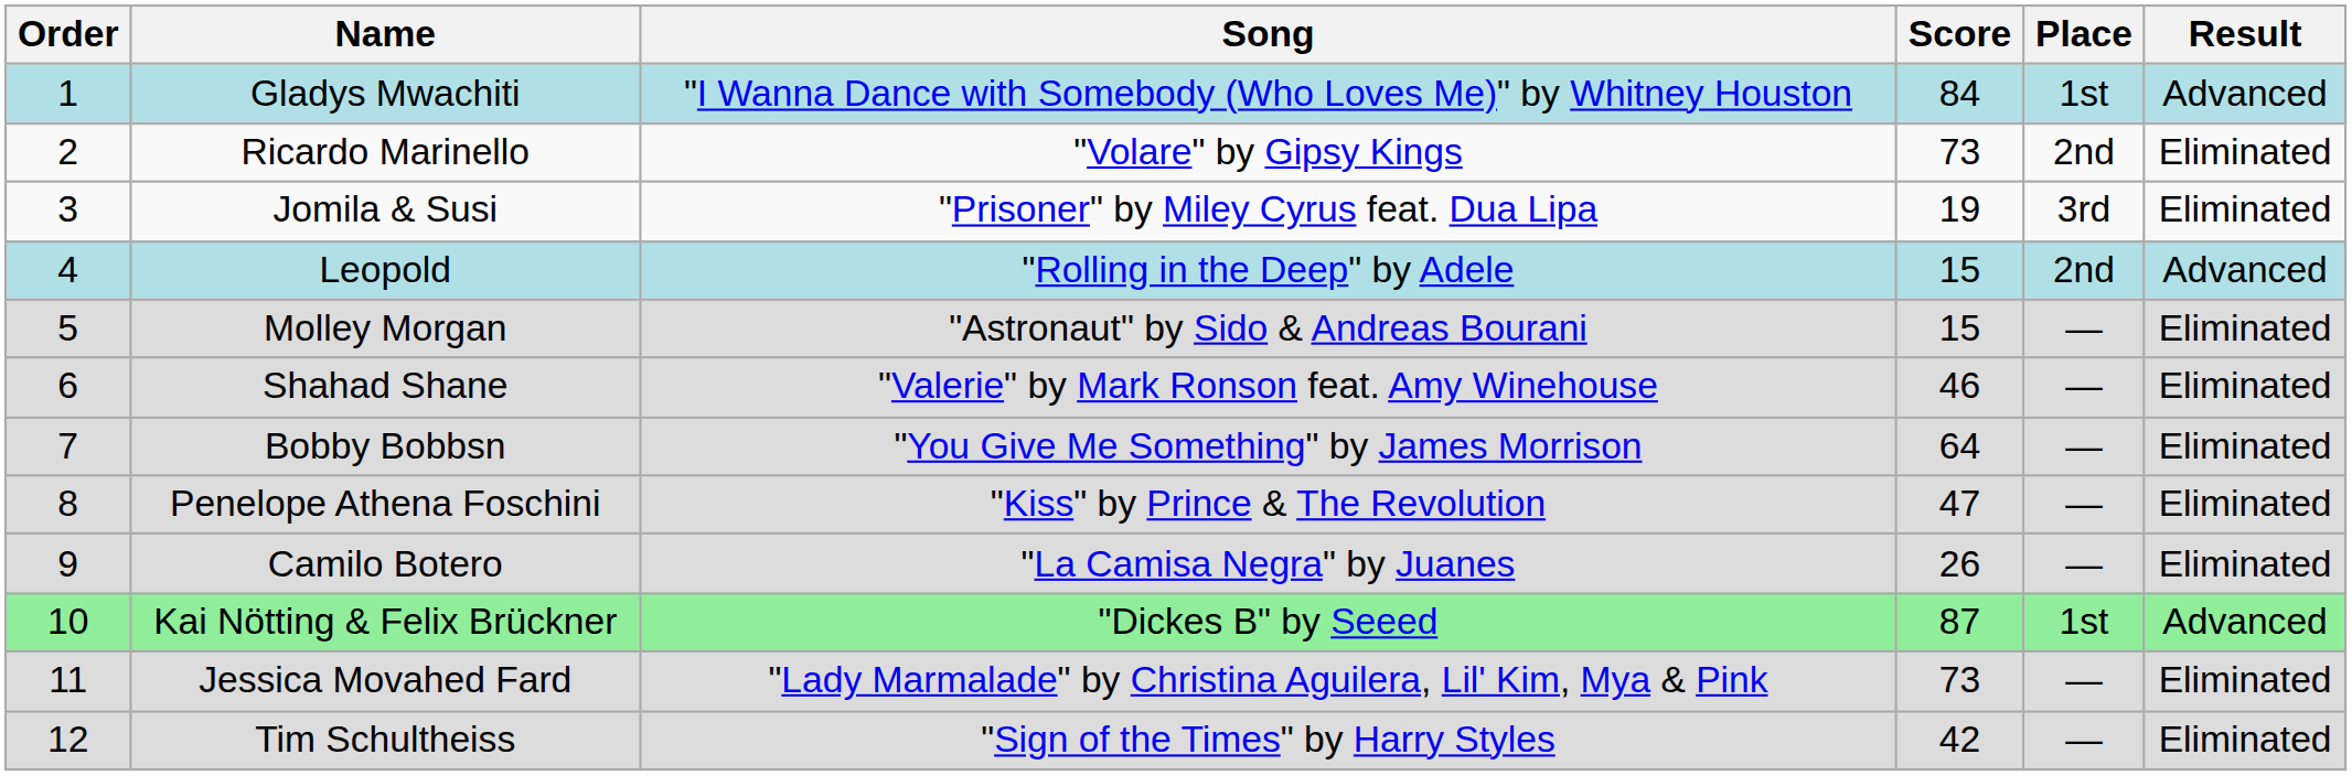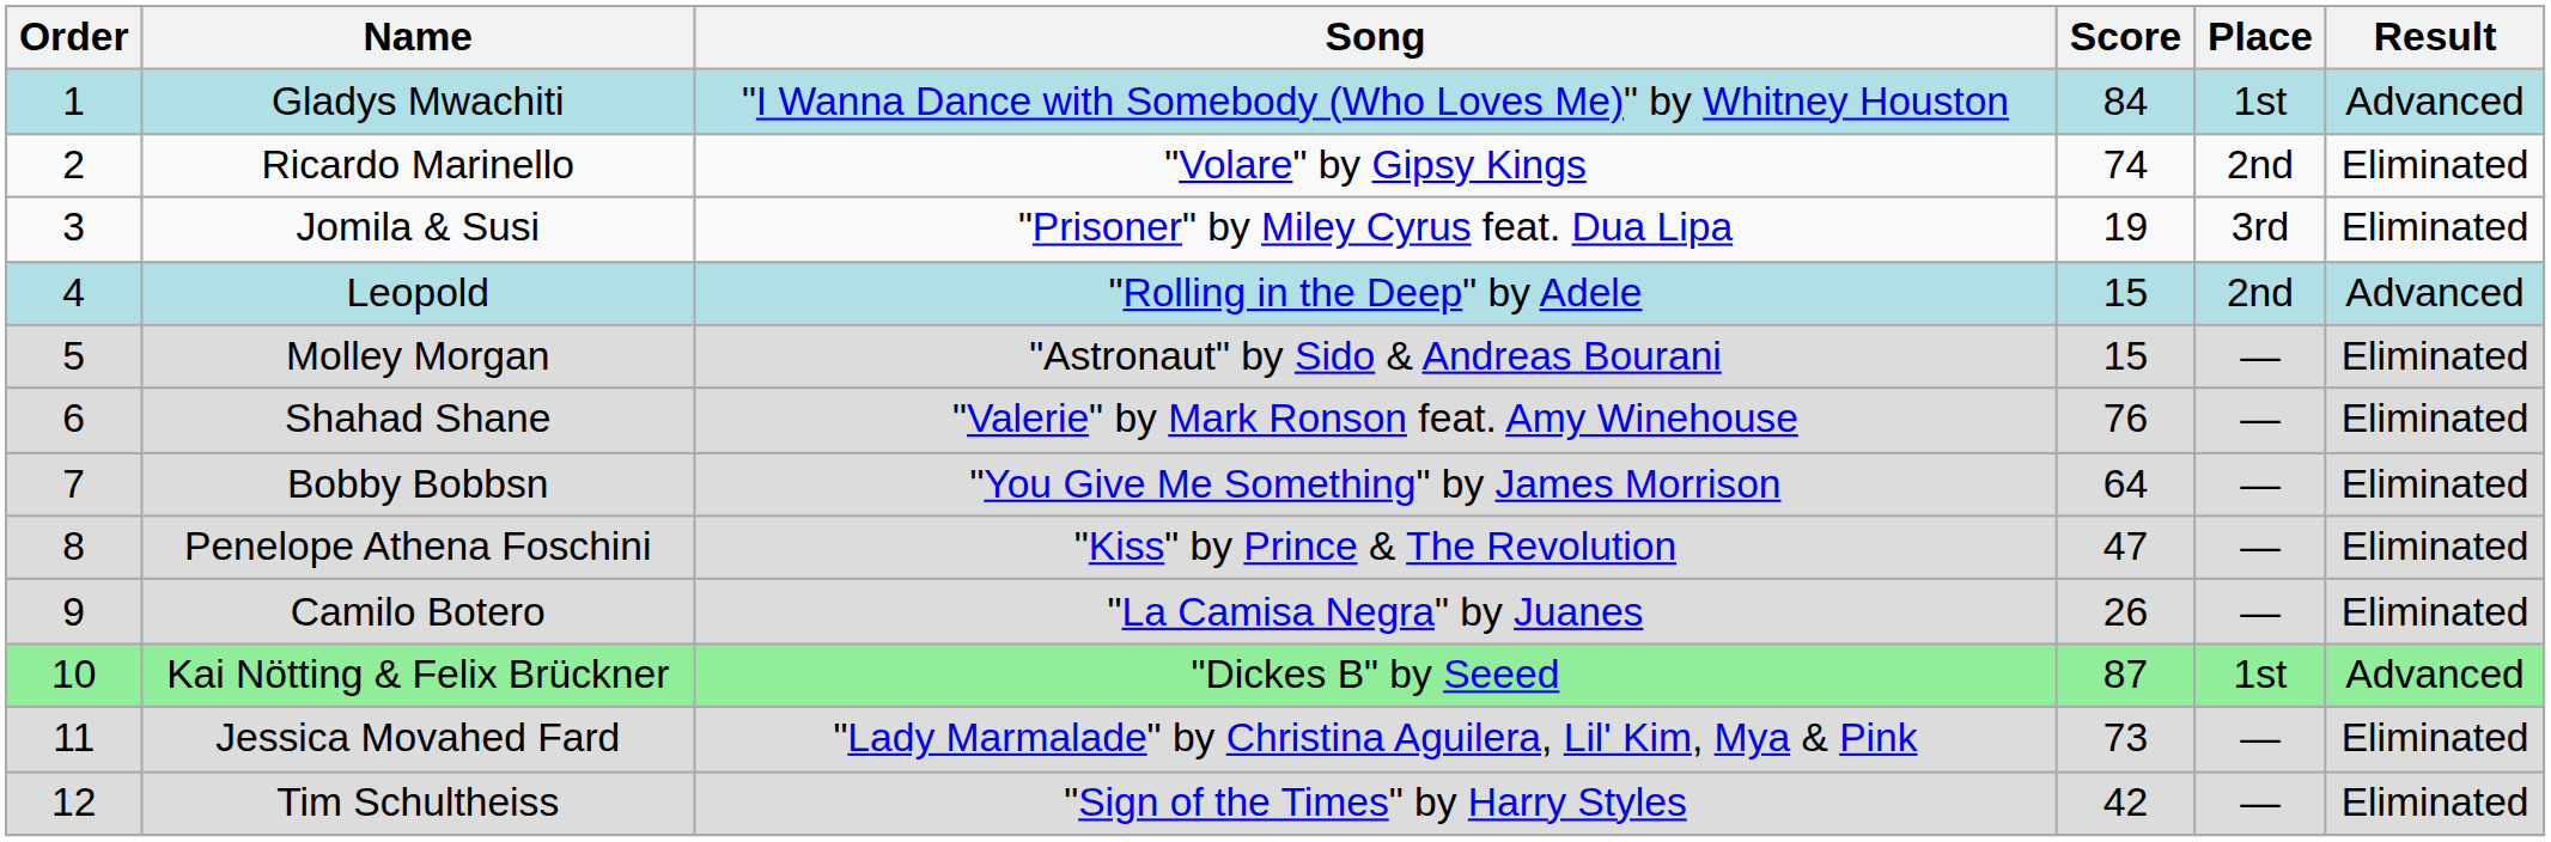 <table class="wikitable sortable collapsed" style="text-align:center; width:80%;">
 <tr style="text-align:Center; background:#cc;">
 <th>Order</th>
 <th>Name</th>
 <th>Song</th>
 <th>Score</th>
 <th>Place</th>
 <th>Result</th>
 </tr>
 <tr bgcolor=B0E0E6>
 <td>1</td>
 <td>Gladys Mwachiti</td>
 <td>"<a href='#'>I Wanna Dance with Somebody (Who Loves Me)</a>" by <a href='#'>Whitney Houston</a></td>
 <td>84</td>
 <td>1st</td>
 <td>Advanced</td>
 </tr>
 <tr>
 <td>2</td>
 <td>Ricardo Marinello</td>
 <td>"<a href='#'>Volare</a>" by <a href='#'>Gipsy Kings</a></td>
-<td>73</td>
+<td>74</td>
 <td>2nd</td>
 <td>Eliminated</td>
 </tr>
 <tr>
 <td>3</td>
 <td>Jomila & Susi</td>
 <td>"<a href='#'>Prisoner</a>" by <a href='#'>Miley Cyrus</a> feat. <a href='#'>Dua Lipa</a></td>
 <td>19</td>
 <td>3rd</td>
 <td>Eliminated</td>
 </tr>
 <tr bgcolor=B0E0E6>
 <td>4</td>
 <td>Leopold</td>
 <td>"<a href='#'>Rolling in the Deep</a>" by <a href='#'>Adele</a></td>
 <td>15</td>
 <td>2nd</td>
 <td>Advanced</td>
 </tr>
 <tr bgcolor=DCDCDC>
 <td>5</td>
 <td>Molley Morgan</td>
 <td>"Astronaut" by <a href='#'>Sido</a> & <a href='#'>Andreas Bourani</a></td>
 <td>15</td>
 <td>—</td>
 <td>Eliminated</td>
 </tr>
 <tr bgcolor=DCDCDC>
 <td>6</td>
 <td>Shahad Shane</td>
 <td>"<a href='#'>Valerie</a>" by <a href='#'>Mark Ronson</a> feat. <a href='#'>Amy Winehouse</a></td>
-<td>46</td>
+<td>76</td>
 <td>—</td>
 <td>Eliminated</td>
 </tr>
 <tr bgcolor=DCDCDC>
 <td>7</td>
 <td>Bobby Bobbsn</td>
 <td>"<a href='#'>You Give Me Something</a>" by <a href='#'>James Morrison</a></td>
 <td>64</td>
 <td>—</td>
 <td>Eliminated</td>
 </tr>
 <tr bgcolor=DCDCDC>
 <td>8</td>
 <td>Penelope Athena Foschini</td>
 <td>"<a href='#'>Kiss</a>" by <a href='#'>Prince</a> & <a href='#'>The Revolution</a></td>
 <td>47</td>
 <td>—</td>
 <td>Eliminated</td>
 </tr>
 <tr bgcolor=DCDCDC>
 <td>9</td>
 <td>Camilo Botero</td>
 <td>"<a href='#'>La Camisa Negra</a>" by <a href='#'>Juanes</a></td>
 <td>26</td>
 <td>—</td>
 <td>Eliminated</td>
 </tr>
 <tr bgcolor=90EE9B>
 <td>10</td>
 <td>Kai Nötting & Felix Brückner</td>
 <td>"Dickes B" by <a href='#'>Seeed</a></td>
 <td>87</td>
 <td>1st</td>
 <td>Advanced</td>
 </tr>
 <tr bgcolor=DCDCDC>
 <td>11</td>
 <td>Jessica Movahed Fard</td>
 <td>"<a href='#'>Lady Marmalade</a>" by <a href='#'>Christina Aguilera</a>, <a href='#'>Lil' Kim</a>, <a href='#'>Mya</a> & <a href='#'>Pink</a></td>
 <td>73</td>
 <td>—</td>
 <td>Eliminated</td>
 </tr>
 <tr bgcolor=DCDCDC>
 <td>12</td>
 <td>Tim Schultheiss</td>
 <td>"<a href='#'>Sign of the Times</a>" by <a href='#'>Harry Styles</a></td>
 <td>42</td>
 <td>—</td>
 <td>Eliminated</td>
 </tr>
 <tr>
 </tr>
 </table>
